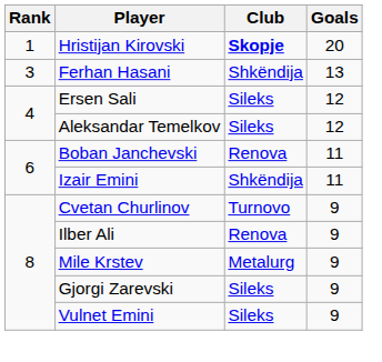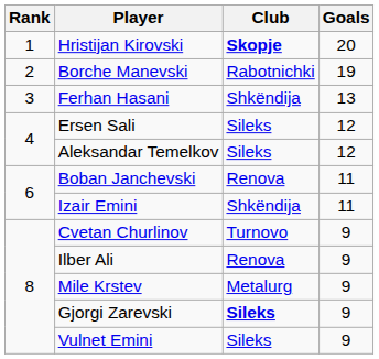 <table class="wikitable" style="text-align:center">
 <tr>
 <th>Rank</th>
 <th>Player</th>
 <th>Club</th>
 <th>Goals</th>
 </tr>
 <tr>
 <td>1</td>
 <td align="left"> <a href='#'>Hristijan Kirovski</a></td>
 <td align="left"><strong><a href='#'>Skopje</a></strong></td>
 <td>20</td>
+</tr>
+<tr>
+<td>2</td>
+<td align="left"> <a href='#'>Borche Manevski</a></td>
+<td align="left"><a href='#'>Rabotnichki</a></td>
+<td>19</td>
 </tr>
 <tr>
 <td>3</td>
 <td align="left"> <a href='#'>Ferhan Hasani</a></td>
 <td align="left"><a href='#'>Shkëndija</a></td>
 <td>13</td>
 </tr>
 <tr>
 <td rowspan="2">4</td>
 <td align="left"> Ersen Sali</td>
 <td align="left"><a href='#'>Sileks</a></td>
 <td>12</td>
 </tr>
 <tr>
 <td align="left"> Aleksandar Temelkov</td>
 <td align="left"><a href='#'>Sileks</a></td>
 <td>12</td>
 </tr>
 <tr>
 <td rowspan="2">6</td>
 <td align="left"> <a href='#'>Boban Janchevski</a></td>
 <td align="left"><a href='#'>Renova</a></td>
 <td>11</td>
 </tr>
 <tr>
 <td align="left"> <a href='#'>Izair Emini</a></td>
 <td align="left"><a href='#'>Shkëndija</a></td>
 <td>11</td>
 </tr>
 <tr>
 <td rowspan="5">8</td>
 <td align="left"> <a href='#'>Cvetan Churlinov</a></td>
 <td align="left"><a href='#'>Turnovo</a></td>
 <td>9</td>
 </tr>
 <tr>
 <td align="left"> Ilber Ali</td>
 <td align="left"><a href='#'>Renova</a></td>
 <td>9</td>
 </tr>
 <tr>
 <td align="left"> <a href='#'>Mile Krstev</a></td>
 <td align="left"><a href='#'>Metalurg</a></td>
 <td>9</td>
 </tr>
 <tr>
 <td align="left"> Gjorgi Zarevski</td>
-<td align="left"><a href='#'>Sileks</a></td>
+<td align="left"><strong><a href='#'>Sileks</a></strong></td>
 <td>9</td>
 </tr>
 <tr>
 <td align="left"> <a href='#'>Vulnet Emini</a></td>
 <td align="left"><a href='#'>Sileks</a></td>
 <td>9</td>
 </tr>
 </table>
